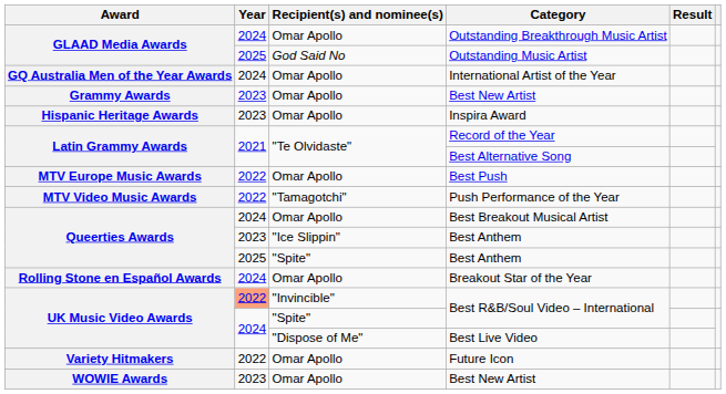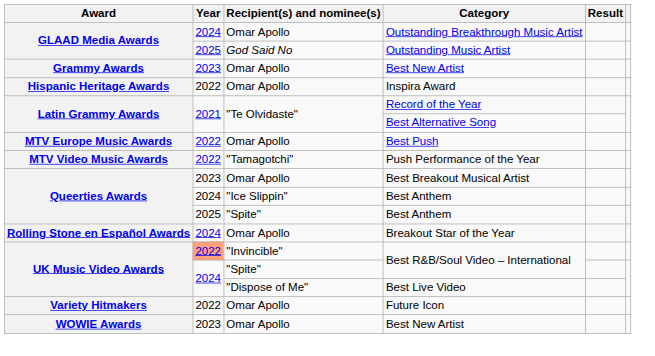 <table class="wikitable sortable plainrowheaders">
 <tr>
 <th scope="col">Award</th>
 <th scope="col">Year</th>
 <th scope="col">Recipient(s) and nominee(s)</th>
 <th scope="col">Category</th>
 <th scope="col">Result</th>
 <th scope="col" class="unsortable"></th>
 </tr>
 <tr>
 <th scope="row" rowspan="2"><a href='#'>GLAAD Media Awards</a></th>
 <td><a href='#'>2024</a></td>
 <td>Omar Apollo</td>
 <td><a href='#'>Outstanding Breakthrough Music Artist</a></td>
 <td></td>
 <td align="center"></td>
 </tr>
 <tr>
 <td><a href='#'>2025</a></td>
 <td><em>God Said No</em></td>
 <td><a href='#'>Outstanding Music Artist</a></td>
 <td></td>
 <td align="center"></td>
 </tr>
 <tr>
-<th scope="row"><a href='#'>GQ Australia Men of the Year Awards</a></th>
-<td>2024</td>
-<td>Omar Apollo</td>
-<td>International Artist of the Year</td>
-<td></td>
-<td align="center"></td>
-</tr>
-<tr>
 <th scope="row"><a href='#'>Grammy Awards</a></th>
 <td><a href='#'>2023</a></td>
 <td>Omar Apollo</td>
 <td><a href='#'>Best New Artist</a></td>
 <td></td>
 <td align="center"></td>
 </tr>
 <tr>
 <th scope="row"><a href='#'>Hispanic Heritage Awards</a></th>
-<td>2023</td>
+<td>2022</td>
 <td>Omar Apollo</td>
 <td>Inspira Award</td>
 <td></td>
 <td align="center"></td>
 </tr>
 <tr>
 <th scope="row" rowspan="2"><a href='#'>Latin Grammy Awards</a></th>
 <td rowspan="2"><a href='#'>2021</a></td>
 <td rowspan="2">"Te Olvidaste" </td>
 <td><a href='#'>Record of the Year</a></td>
 <td></td>
 <td align="center" rowspan="2"></td>
 </tr>
 <tr>
 <td><a href='#'>Best Alternative Song</a></td>
 <td></td>
 </tr>
 <tr>
 <th scope="row"><a href='#'>MTV Europe Music Awards</a></th>
 <td><a href='#'>2022</a></td>
 <td>Omar Apollo</td>
 <td><a href='#'>Best Push</a></td>
 <td></td>
 <td align="center"></td>
 </tr>
 <tr>
 <th scope="row"><a href='#'>MTV Video Music Awards</a></th>
 <td><a href='#'>2022</a></td>
 <td>"Tamagotchi"</td>
 <td>Push Performance of the Year</td>
 <td></td>
 <td align="center"></td>
 </tr>
 <tr>
 <th scope="row" rowspan="3"><a href='#'>Queerties Awards</a></th>
-<td>2024</td>
+<td>2023</td>
 <td>Omar Apollo</td>
 <td>Best Breakout Musical Artist</td>
 <td></td>
 <td align="center"></td>
 </tr>
 <tr>
-<td>2023</td>
+<td>2024</td>
 <td>"Ice Slippin"</td>
 <td>Best Anthem</td>
 <td></td>
 <td align="center"></td>
 </tr>
 <tr>
 <td>2025</td>
 <td>"Spite"</td>
 <td>Best Anthem</td>
 <td></td>
 <td align="center"></td>
 </tr>
 <tr>
 <th scope="row"><a href='#'>Rolling Stone en Español Awards</a></th>
 <td><a href='#'>2024</a></td>
 <td>Omar Apollo</td>
 <td>Breakout Star of the Year</td>
 <td></td>
 <td align="center"></td>
 </tr>
 <tr>
 <th scope="row" rowspan="3"><a href='#'>UK Music Video Awards</a></th>
 <td style="background: lightsalmon;"><a href='#'>2022</a></td>
 <td>"Invincible" </td>
 <td rowspan="2">Best R&B/Soul Video – International</td>
 <td></td>
 <td align="center"></td>
 </tr>
 <tr>
 <td rowspan="2"><a href='#'>2024</a></td>
 <td>"Spite"</td>
 <td></td>
 <td align="center" rowspan="2"></td>
 </tr>
 <tr>
 <td>"Dispose of Me"</td>
 <td>Best Live Video</td>
 <td></td>
 </tr>
 <tr>
 <th scope="row"><a href='#'>Variety Hitmakers</a></th>
 <td>2022</td>
 <td>Omar Apollo</td>
 <td>Future Icon</td>
 <td></td>
 <td align="center"></td>
 </tr>
 <tr>
 <th scope="row"><a href='#'>WOWIE Awards</a></th>
 <td>2023</td>
 <td>Omar Apollo</td>
 <td>Best New Artist</td>
 <td></td>
 <td align="center"></td>
 </tr>
 </table>
